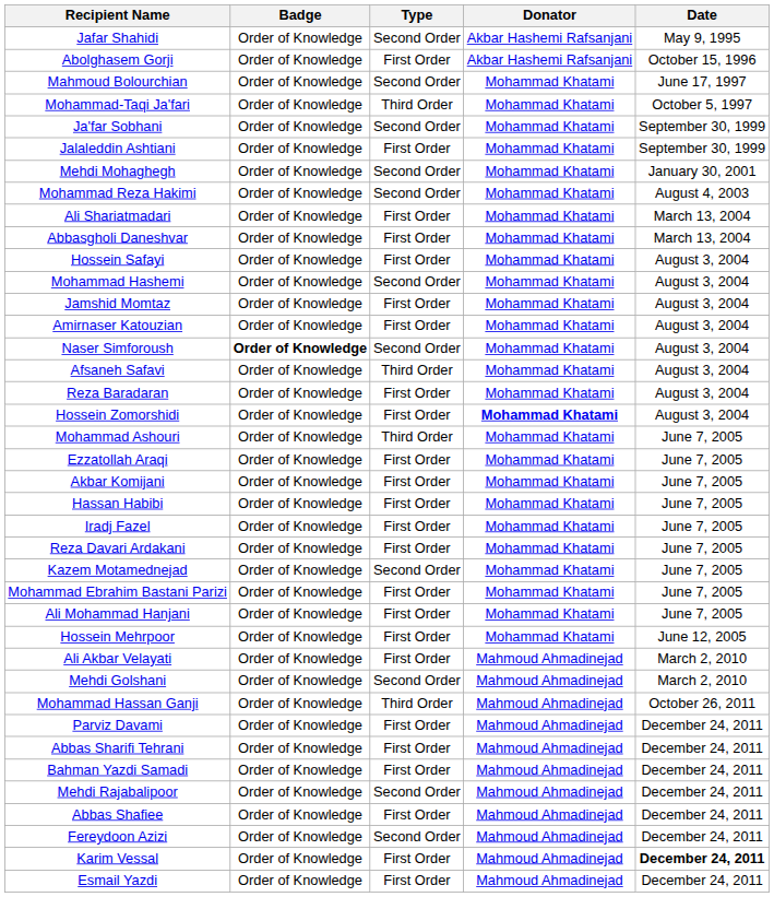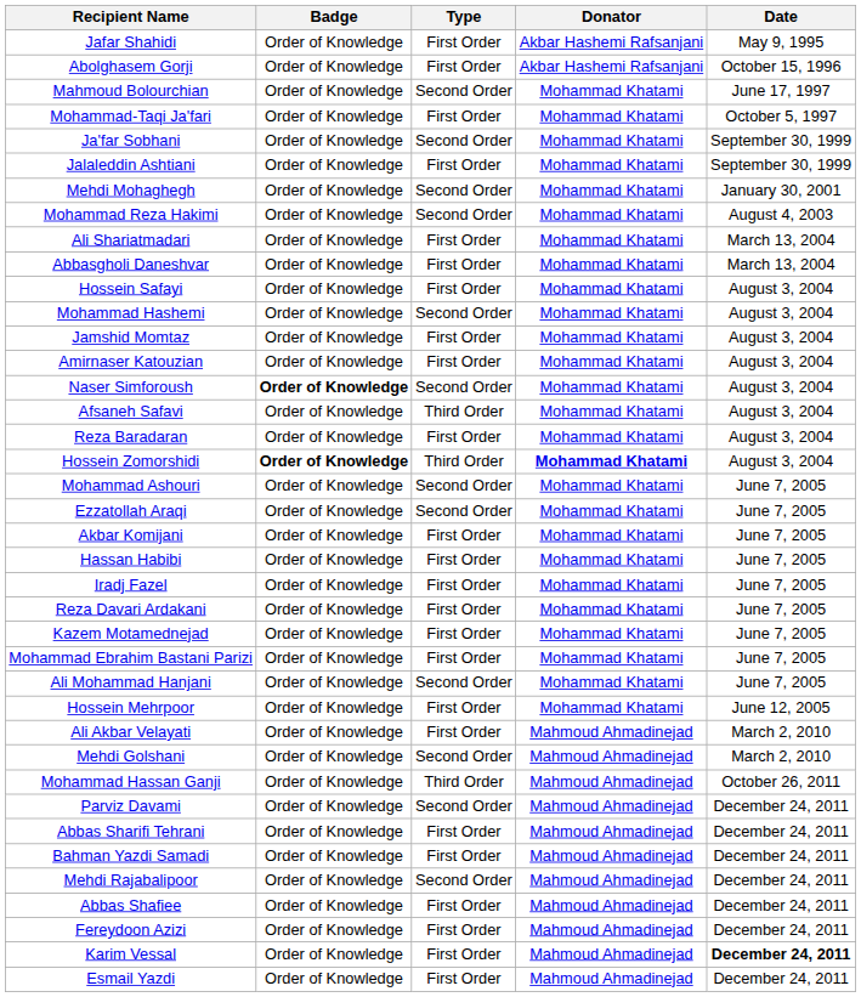 <table class="wikitable" style="background:#ffffff; text-align: center; margin: 0em">
 <tr>
 <th>Recipient Name</th>
 <th>Badge</th>
 <th>Type</th>
 <th>Donator</th>
 <th>Date</th>
 </tr>
 <tr>
 <td><a href='#'>Jafar Shahidi</a></td>
 <td>Order of Knowledge</td>
-<td>Second Order</td>
+<td>First Order</td>
 <td><a href='#'>Akbar Hashemi Rafsanjani</a></td>
 <td>May 9, 1995</td>
 </tr>
 <tr>
 <td><a href='#'>Abolghasem Gorji</a></td>
 <td>Order of Knowledge</td>
 <td>First Order</td>
 <td><a href='#'>Akbar Hashemi Rafsanjani</a></td>
 <td>October 15, 1996</td>
 </tr>
 <tr>
 <td><a href='#'>Mahmoud Bolourchian</a></td>
 <td>Order of Knowledge</td>
 <td>Second Order</td>
 <td><a href='#'>Mohammad Khatami</a></td>
 <td>June 17, 1997</td>
 </tr>
 <tr>
 <td><a href='#'>Mohammad-Taqi Ja'fari</a></td>
 <td>Order of Knowledge</td>
-<td>Third Order</td>
+<td>First Order</td>
 <td><a href='#'>Mohammad Khatami</a></td>
 <td>October 5, 1997</td>
 </tr>
 <tr>
 <td><a href='#'>Ja'far Sobhani</a></td>
 <td>Order of Knowledge</td>
 <td>Second Order</td>
 <td><a href='#'>Mohammad Khatami</a></td>
 <td>September 30, 1999</td>
 </tr>
 <tr>
 <td><a href='#'>Jalaleddin Ashtiani</a></td>
 <td>Order of Knowledge</td>
 <td>First Order</td>
 <td><a href='#'>Mohammad Khatami</a></td>
 <td>September 30, 1999</td>
 </tr>
 <tr>
 <td><a href='#'>Mehdi Mohaghegh</a></td>
 <td>Order of Knowledge</td>
 <td>Second Order</td>
 <td><a href='#'>Mohammad Khatami</a></td>
 <td>January 30, 2001</td>
 </tr>
 <tr>
 <td><a href='#'>Mohammad Reza Hakimi</a></td>
 <td>Order of Knowledge</td>
 <td>Second Order</td>
 <td><a href='#'>Mohammad Khatami</a></td>
 <td>August 4, 2003</td>
 </tr>
 <tr>
 <td><a href='#'>Ali Shariatmadari</a></td>
 <td>Order of Knowledge</td>
 <td>First Order</td>
 <td><a href='#'>Mohammad Khatami</a></td>
 <td>March 13, 2004</td>
 </tr>
 <tr>
 <td><a href='#'>Abbasgholi Daneshvar</a></td>
 <td>Order of Knowledge</td>
 <td>First Order</td>
 <td><a href='#'>Mohammad Khatami</a></td>
 <td>March 13, 2004</td>
 </tr>
 <tr>
 <td><a href='#'>Hossein Safayi</a></td>
 <td>Order of Knowledge</td>
 <td>First Order</td>
 <td><a href='#'>Mohammad Khatami</a></td>
 <td>August 3, 2004</td>
 </tr>
 <tr>
 <td><a href='#'>Mohammad Hashemi</a></td>
 <td>Order of Knowledge</td>
 <td>Second Order</td>
 <td><a href='#'>Mohammad Khatami</a></td>
 <td>August 3, 2004</td>
 </tr>
 <tr>
 <td><a href='#'>Jamshid Momtaz</a></td>
 <td>Order of Knowledge</td>
 <td>First Order</td>
 <td><a href='#'>Mohammad Khatami</a></td>
 <td>August 3, 2004</td>
 </tr>
 <tr>
 <td><a href='#'>Amirnaser Katouzian</a></td>
 <td>Order of Knowledge</td>
 <td>First Order</td>
 <td><a href='#'>Mohammad Khatami</a></td>
 <td>August 3, 2004</td>
 </tr>
 <tr>
 <td><a href='#'>Naser Simforoush</a></td>
 <td><strong>Order of Knowledge</strong></td>
 <td>Second Order</td>
 <td><a href='#'>Mohammad Khatami</a></td>
 <td>August 3, 2004</td>
 </tr>
 <tr>
 <td><a href='#'>Afsaneh Safavi</a></td>
 <td>Order of Knowledge</td>
 <td>Third Order</td>
 <td><a href='#'>Mohammad Khatami</a></td>
 <td>August 3, 2004</td>
 </tr>
 <tr>
 <td><a href='#'>Reza Baradaran</a></td>
 <td>Order of Knowledge</td>
 <td>First Order</td>
 <td><a href='#'>Mohammad Khatami</a></td>
 <td>August 3, 2004</td>
 </tr>
 <tr>
 <td><a href='#'>Hossein Zomorshidi</a></td>
-<td>Order of Knowledge</td>
-<td>First Order</td>
+<td><strong>Order of Knowledge</strong></td>
+<td>Third Order</td>
 <td><strong><a href='#'>Mohammad Khatami</a></strong></td>
 <td>August 3, 2004</td>
 </tr>
 <tr>
 <td><a href='#'>Mohammad Ashouri</a></td>
 <td>Order of Knowledge</td>
-<td>Third Order</td>
+<td>Second Order</td>
 <td><a href='#'>Mohammad Khatami</a></td>
 <td>June 7, 2005</td>
 </tr>
 <tr>
 <td><a href='#'>Ezzatollah Araqi</a></td>
 <td>Order of Knowledge</td>
-<td>First Order</td>
+<td>Second Order</td>
 <td><a href='#'>Mohammad Khatami</a></td>
 <td>June 7, 2005</td>
 </tr>
 <tr>
 <td><a href='#'>Akbar Komijani</a></td>
 <td>Order of Knowledge</td>
 <td>First Order</td>
 <td><a href='#'>Mohammad Khatami</a></td>
 <td>June 7, 2005</td>
 </tr>
 <tr>
 <td><a href='#'>Hassan Habibi</a></td>
 <td>Order of Knowledge</td>
 <td>First Order</td>
 <td><a href='#'>Mohammad Khatami</a></td>
 <td>June 7, 2005</td>
 </tr>
 <tr>
 <td><a href='#'>Iradj Fazel</a></td>
 <td>Order of Knowledge</td>
 <td>First Order</td>
 <td><a href='#'>Mohammad Khatami</a></td>
 <td>June 7, 2005</td>
 </tr>
 <tr>
 <td><a href='#'>Reza Davari Ardakani</a></td>
 <td>Order of Knowledge</td>
 <td>First Order</td>
 <td><a href='#'>Mohammad Khatami</a></td>
 <td>June 7, 2005</td>
 </tr>
 <tr>
 <td><a href='#'>Kazem Motamednejad</a></td>
 <td>Order of Knowledge</td>
-<td>Second Order</td>
+<td>First Order</td>
 <td><a href='#'>Mohammad Khatami</a></td>
 <td>June 7, 2005</td>
 </tr>
 <tr>
 <td><a href='#'>Mohammad Ebrahim Bastani Parizi</a></td>
 <td>Order of Knowledge</td>
 <td>First Order</td>
 <td><a href='#'>Mohammad Khatami</a></td>
 <td>June 7, 2005</td>
 </tr>
 <tr>
 <td><a href='#'>Ali Mohammad Hanjani</a></td>
 <td>Order of Knowledge</td>
-<td>First Order</td>
+<td>Second Order</td>
 <td><a href='#'>Mohammad Khatami</a></td>
 <td>June 7, 2005</td>
 </tr>
 <tr>
 <td><a href='#'>Hossein Mehrpoor</a></td>
 <td>Order of Knowledge</td>
 <td>First Order</td>
 <td><a href='#'>Mohammad Khatami</a></td>
 <td>June 12, 2005</td>
 </tr>
 <tr>
 <td><a href='#'>Ali Akbar Velayati</a></td>
 <td>Order of Knowledge</td>
 <td>First Order</td>
 <td><a href='#'>Mahmoud Ahmadinejad</a></td>
 <td>March 2, 2010</td>
 </tr>
 <tr>
 <td><a href='#'>Mehdi Golshani</a></td>
 <td>Order of Knowledge</td>
 <td>Second Order</td>
 <td><a href='#'>Mahmoud Ahmadinejad</a></td>
 <td>March 2, 2010</td>
 </tr>
 <tr>
 <td><a href='#'>Mohammad Hassan Ganji</a></td>
 <td>Order of Knowledge</td>
 <td>Third Order</td>
 <td><a href='#'>Mahmoud Ahmadinejad</a></td>
 <td>October 26, 2011</td>
 </tr>
 <tr>
 <td><a href='#'>Parviz Davami</a></td>
 <td>Order of Knowledge</td>
-<td>First Order</td>
+<td>Second Order</td>
 <td><a href='#'>Mahmoud Ahmadinejad</a></td>
 <td>December 24, 2011</td>
 </tr>
 <tr>
 <td><a href='#'>Abbas Sharifi Tehrani</a></td>
 <td>Order of Knowledge</td>
 <td>First Order</td>
 <td><a href='#'>Mahmoud Ahmadinejad</a></td>
 <td>December 24, 2011</td>
 </tr>
 <tr>
 <td><a href='#'>Bahman Yazdi Samadi</a></td>
 <td>Order of Knowledge</td>
 <td>First Order</td>
 <td><a href='#'>Mahmoud Ahmadinejad</a></td>
 <td>December 24, 2011</td>
 </tr>
 <tr>
 <td><a href='#'>Mehdi Rajabalipoor</a></td>
 <td>Order of Knowledge</td>
 <td>Second Order</td>
 <td><a href='#'>Mahmoud Ahmadinejad</a></td>
 <td>December 24, 2011</td>
 </tr>
 <tr>
 <td><a href='#'>Abbas Shafiee</a></td>
 <td>Order of Knowledge</td>
 <td>First Order</td>
 <td><a href='#'>Mahmoud Ahmadinejad</a></td>
 <td>December 24, 2011</td>
 </tr>
 <tr>
 <td><a href='#'>Fereydoon Azizi</a></td>
 <td>Order of Knowledge</td>
-<td>Second Order</td>
+<td>First Order</td>
 <td><a href='#'>Mahmoud Ahmadinejad</a></td>
 <td>December 24, 2011</td>
 </tr>
 <tr>
 <td><a href='#'>Karim Vessal</a></td>
 <td>Order of Knowledge</td>
 <td>First Order</td>
 <td><a href='#'>Mahmoud Ahmadinejad</a></td>
 <td><strong>December 24, 2011</strong></td>
 </tr>
 <tr>
 <td><a href='#'>Esmail Yazdi</a></td>
 <td>Order of Knowledge</td>
 <td>First Order</td>
 <td><a href='#'>Mahmoud Ahmadinejad</a></td>
 <td>December 24, 2011</td>
 </tr>
 </table>
